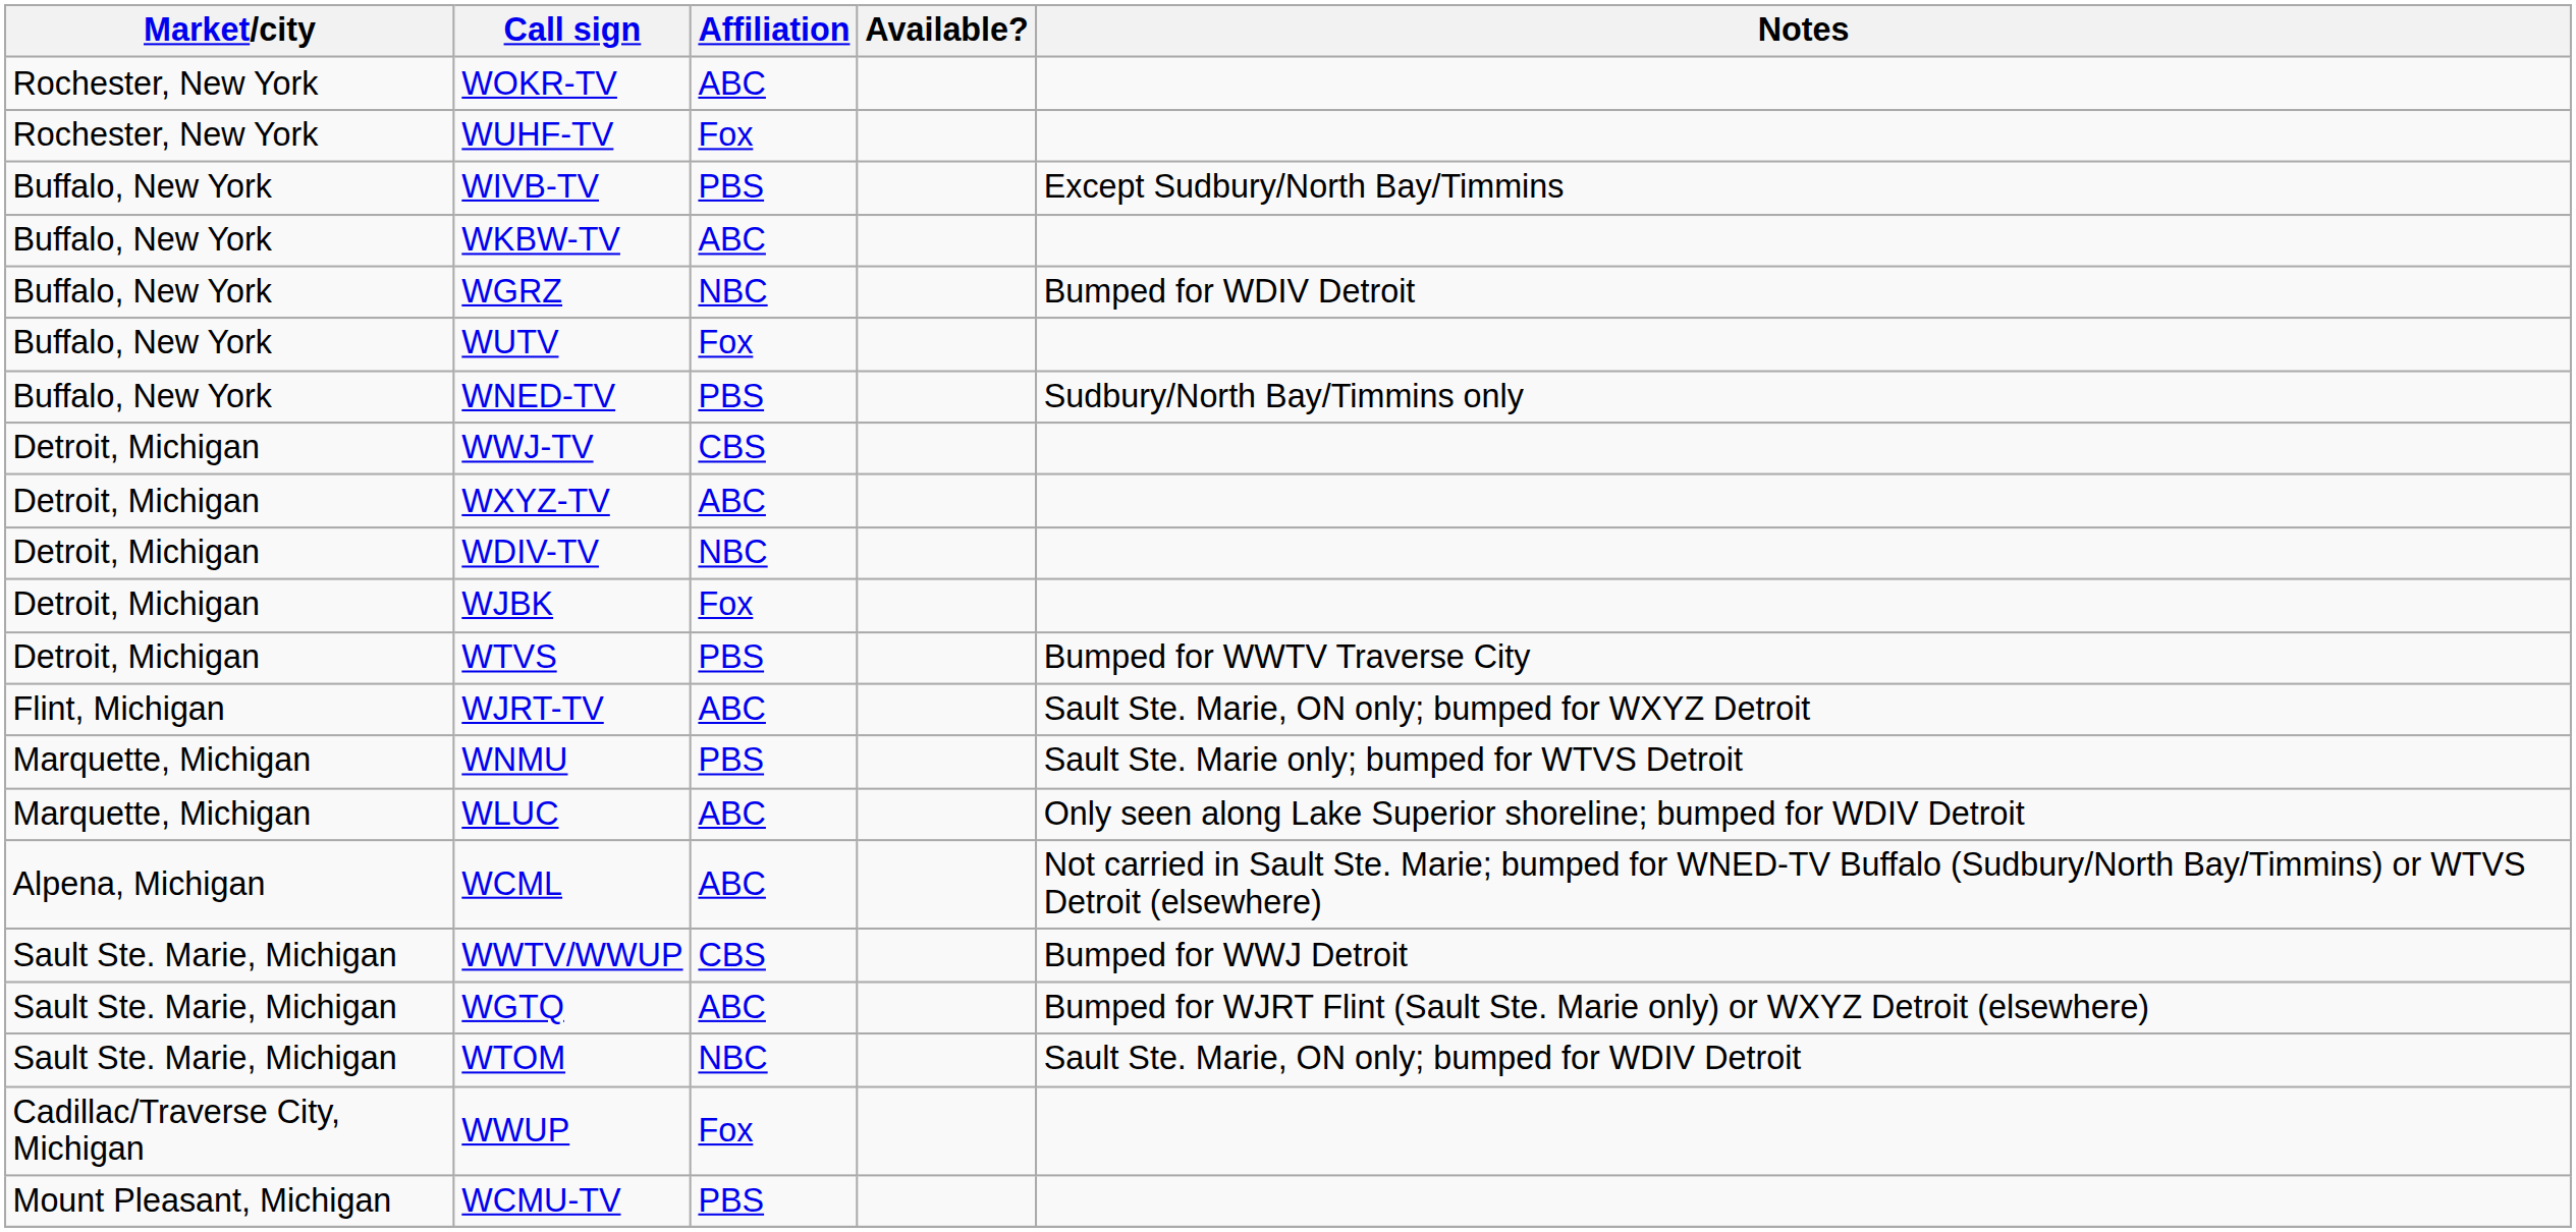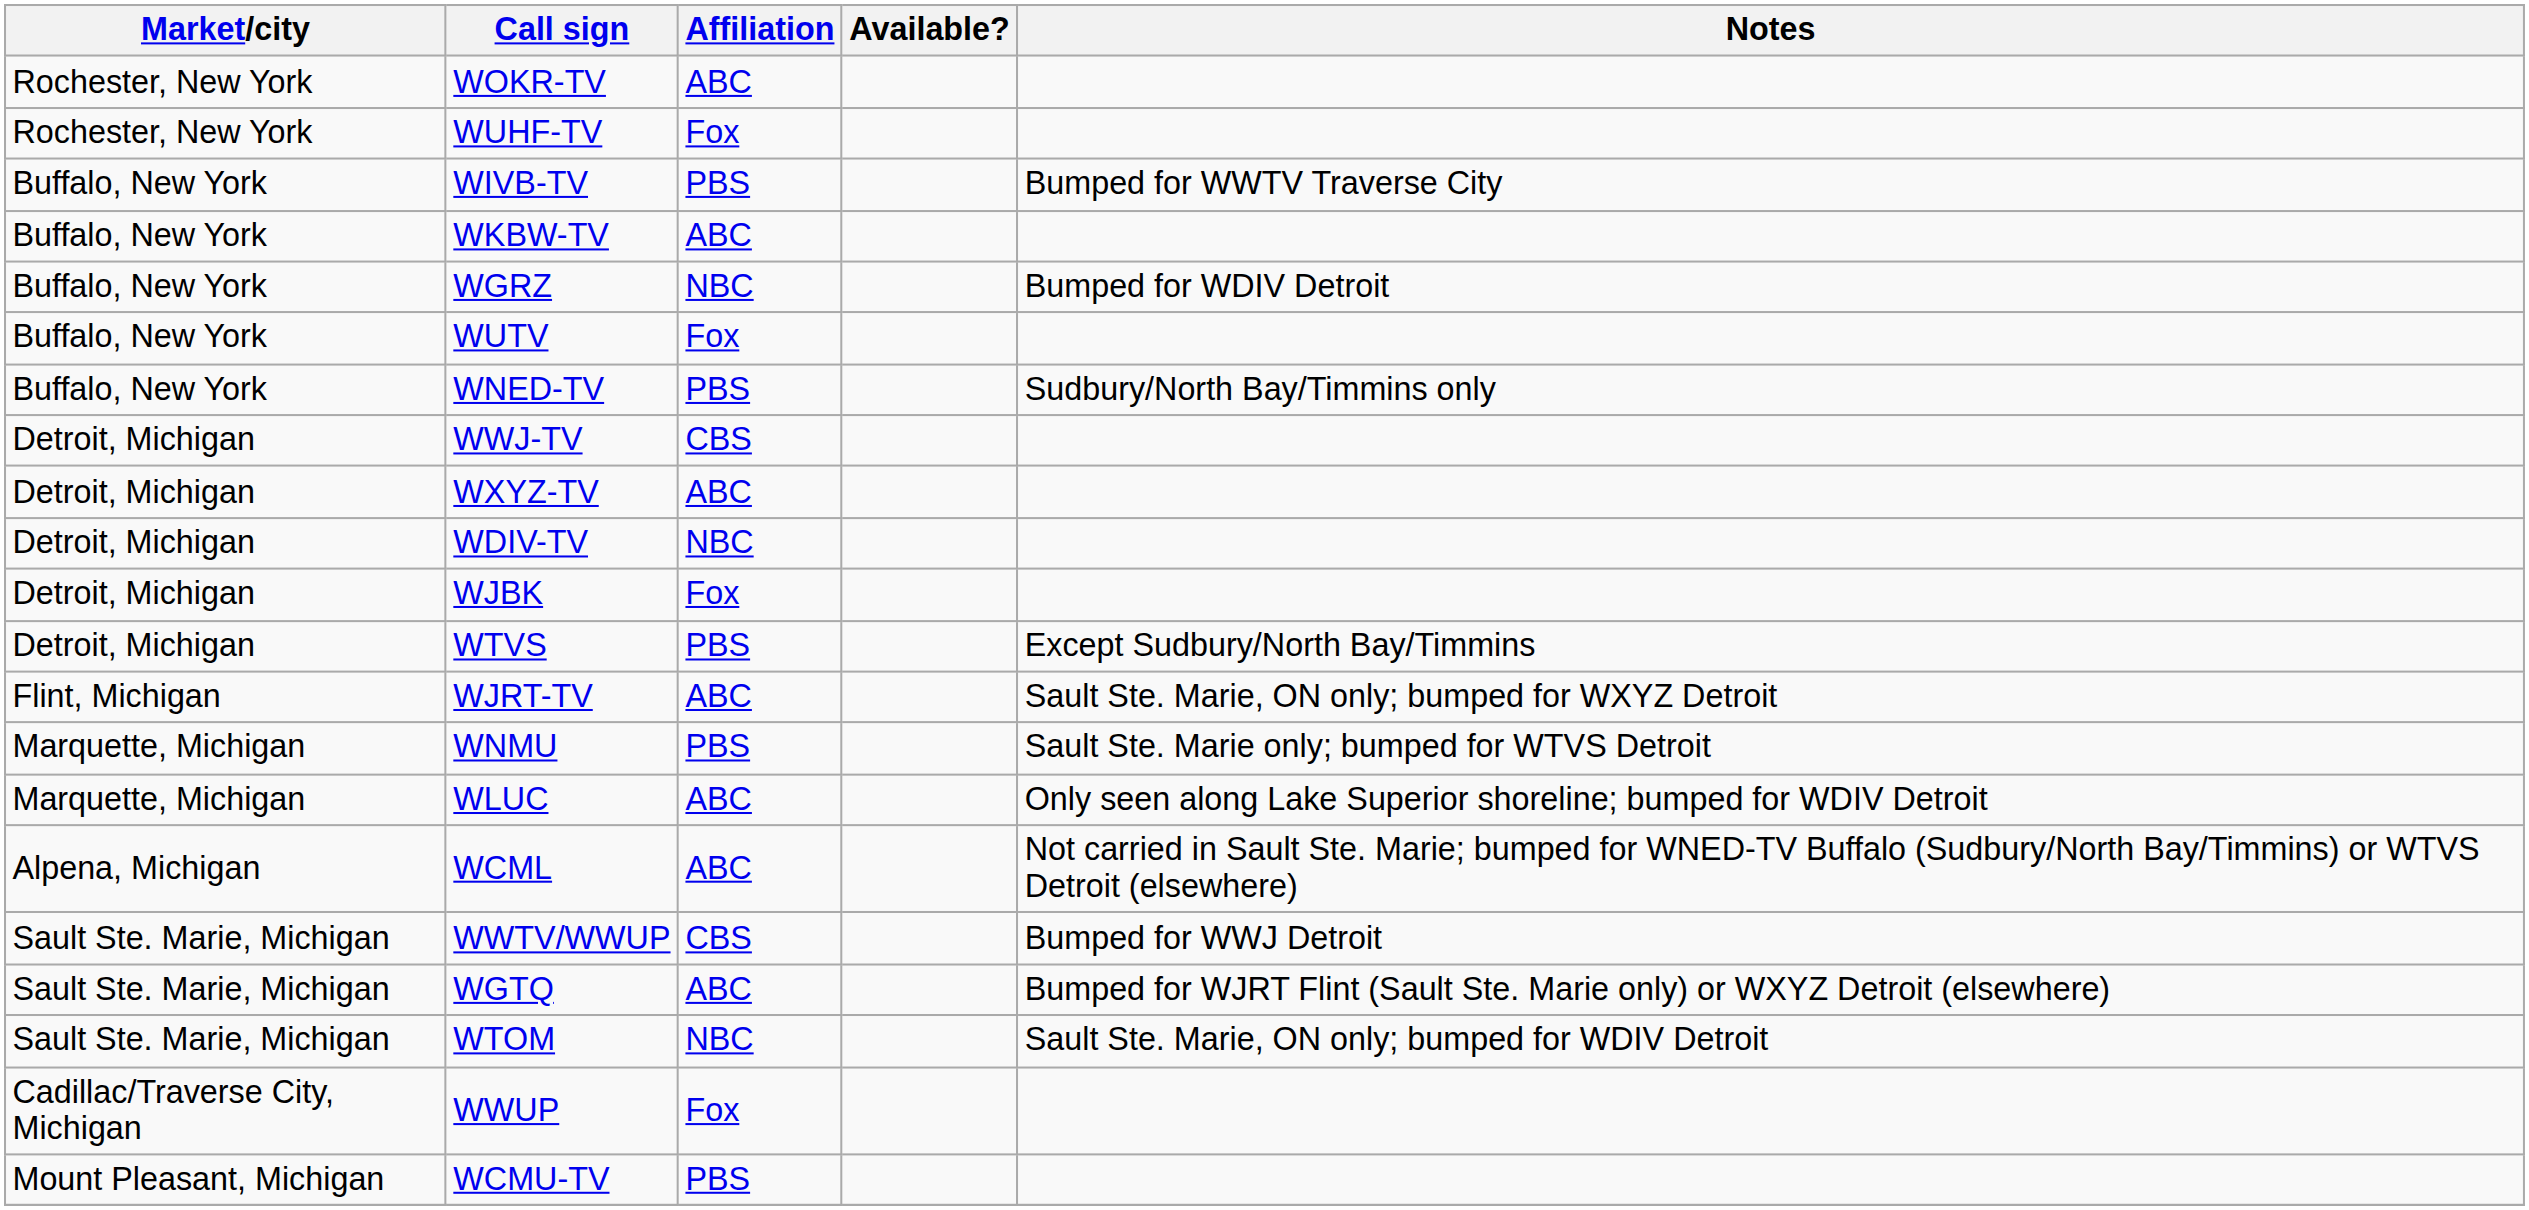 <table class="wikitable sortable">
 <tr>
 <th><a href='#'>Market</a>/city</th>
 <th><a href='#'>Call sign</a></th>
 <th><a href='#'>Affiliation</a></th>
 <th>Available?</th>
 <th>Notes</th>
 </tr>
 <tr>
 <td>Rochester, New York</td>
 <td><a href='#'>WOKR-TV</a></td>
 <td><a href='#'>ABC</a></td>
 <td></td>
 <td></td>
 </tr>
 <tr>
 <td>Rochester, New York</td>
 <td><a href='#'>WUHF-TV</a></td>
 <td><a href='#'>Fox</a></td>
 <td></td>
 <td></td>
 </tr>
 <tr>
 <td>Buffalo, New York</td>
 <td><a href='#'>WIVB-TV</a></td>
 <td><a href='#'>PBS</a></td>
 <td></td>
-<td> Except Sudbury/North Bay/Timmins</td>
+<td> Bumped for WWTV Traverse City</td>
 </tr>
 <tr>
 <td>Buffalo, New York</td>
 <td><a href='#'>WKBW-TV</a></td>
 <td><a href='#'>ABC</a></td>
 <td></td>
 <td></td>
 </tr>
 <tr>
 <td>Buffalo, New York</td>
 <td><a href='#'>WGRZ</a></td>
 <td><a href='#'>NBC</a></td>
 <td></td>
 <td> Bumped for WDIV Detroit</td>
 </tr>
 <tr>
 <td>Buffalo, New York</td>
 <td><a href='#'>WUTV</a></td>
 <td><a href='#'>Fox</a></td>
 <td></td>
 <td></td>
 </tr>
 <tr>
 <td>Buffalo, New York</td>
 <td><a href='#'>WNED-TV</a></td>
 <td><a href='#'>PBS</a></td>
 <td></td>
 <td> Sudbury/North Bay/Timmins only</td>
 </tr>
 <tr>
 <td>Detroit, Michigan</td>
 <td><a href='#'>WWJ-TV</a></td>
 <td><a href='#'>CBS</a></td>
 <td></td>
 <td></td>
 </tr>
 <tr>
 <td>Detroit, Michigan</td>
 <td><a href='#'>WXYZ-TV</a></td>
 <td><a href='#'>ABC</a></td>
 <td></td>
 <td></td>
 </tr>
 <tr>
 <td>Detroit, Michigan</td>
 <td><a href='#'>WDIV-TV</a></td>
 <td><a href='#'>NBC</a></td>
 <td></td>
 <td></td>
 </tr>
 <tr>
 <td>Detroit, Michigan</td>
 <td><a href='#'>WJBK</a></td>
 <td><a href='#'>Fox</a></td>
 <td></td>
 <td></td>
 </tr>
 <tr>
 <td>Detroit, Michigan</td>
 <td><a href='#'>WTVS</a></td>
 <td><a href='#'>PBS</a></td>
 <td></td>
-<td> Bumped for WWTV Traverse City</td>
+<td> Except Sudbury/North Bay/Timmins</td>
 </tr>
 <tr>
 <td>Flint, Michigan</td>
 <td><a href='#'>WJRT-TV</a></td>
 <td><a href='#'>ABC</a></td>
 <td></td>
 <td> Sault Ste. Marie, ON only; bumped for WXYZ Detroit</td>
 </tr>
 <tr>
 <td>Marquette, Michigan</td>
 <td><a href='#'>WNMU</a></td>
 <td><a href='#'>PBS</a></td>
 <td></td>
 <td> Sault Ste. Marie only; bumped for WTVS Detroit</td>
 </tr>
 <tr>
 <td>Marquette, Michigan</td>
 <td><a href='#'>WLUC</a></td>
 <td><a href='#'>ABC</a></td>
 <td></td>
 <td> Only seen along Lake Superior shoreline; bumped for WDIV Detroit</td>
 </tr>
 <tr>
 <td>Alpena, Michigan</td>
 <td><a href='#'>WCML</a></td>
 <td><a href='#'>ABC</a></td>
 <td></td>
 <td> Not carried in Sault Ste. Marie; bumped for WNED-TV Buffalo (Sudbury/North Bay/Timmins) or WTVS Detroit (elsewhere)</td>
 </tr>
 <tr>
 <td>Sault Ste. Marie, Michigan</td>
 <td><a href='#'>WWTV/WWUP</a></td>
 <td><a href='#'>CBS</a></td>
 <td></td>
 <td> Bumped for WWJ Detroit</td>
 </tr>
 <tr>
 <td>Sault Ste. Marie, Michigan</td>
 <td><a href='#'>WGTQ</a></td>
 <td><a href='#'>ABC</a></td>
 <td></td>
 <td> Bumped for WJRT Flint (Sault Ste. Marie only) or WXYZ Detroit (elsewhere)</td>
 </tr>
 <tr>
 <td>Sault Ste. Marie, Michigan</td>
 <td><a href='#'>WTOM</a></td>
 <td><a href='#'>NBC</a></td>
 <td></td>
 <td> Sault Ste. Marie, ON only; bumped for WDIV Detroit</td>
 </tr>
 <tr>
 <td>Cadillac/Traverse City, Michigan</td>
 <td><a href='#'>WWUP</a></td>
 <td><a href='#'>Fox</a></td>
 <td></td>
 <td></td>
 </tr>
 <tr>
 <td>Mount Pleasant, Michigan</td>
 <td><a href='#'>WCMU-TV</a></td>
 <td><a href='#'>PBS</a></td>
 <td></td>
 <td></td>
 </tr>
 <tr>
 </tr>
 </table>
